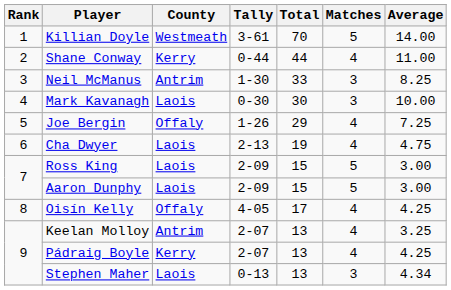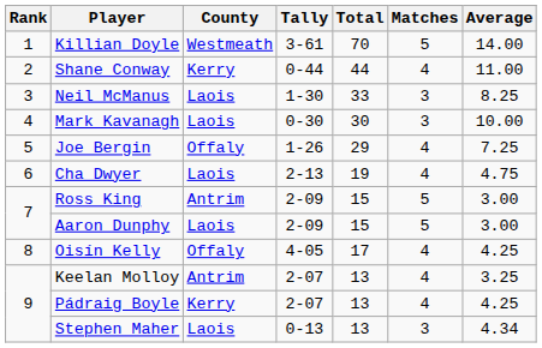 <table class="wikitable">
 <tr>
 <th>Rank</th>
 <th>Player</th>
 <th>County</th>
 <th>Tally</th>
 <th>Total</th>
 <th>Matches</th>
 <th>Average</th>
 </tr>
 <tr>
 <td rowspan=1 align=center>1</td>
 <td><a href='#'>Killian Doyle</a></td>
 <td><a href='#'>Westmeath</a></td>
 <td align=center>3-61</td>
 <td align=center>70</td>
 <td align=center>5</td>
 <td align=center>14.00</td>
 </tr>
 <tr>
 <td rowspan=1 align=center>2</td>
 <td><a href='#'>Shane Conway</a></td>
 <td><a href='#'>Kerry</a></td>
 <td align=center>0-44</td>
 <td align=center>44</td>
 <td align=center>4</td>
 <td align=center>11.00</td>
 </tr>
 <tr>
 <td rowspan=1 align=center>3</td>
 <td><a href='#'>Neil McManus</a></td>
-<td><a href='#'>Antrim</a></td>
+<td><a href='#'>Laois</a></td>
 <td align=center>1-30</td>
 <td align=center>33</td>
 <td align=center>3</td>
 <td align=center>8.25</td>
 </tr>
 <tr>
 <td rowspan=1 align=center>4</td>
 <td><a href='#'>Mark Kavanagh</a></td>
 <td><a href='#'>Laois</a></td>
 <td align=center>0-30</td>
 <td align=center>30</td>
 <td align=center>3</td>
 <td align=center>10.00</td>
 </tr>
 <tr>
 <td rowspan=1 align=center>5</td>
 <td><a href='#'>Joe Bergin</a></td>
 <td><a href='#'>Offaly</a></td>
 <td align=center>1-26</td>
 <td align=center>29</td>
 <td align=center>4</td>
 <td align=center>7.25</td>
 </tr>
 <tr>
 <td rowspan=1 align=center>6</td>
 <td><a href='#'>Cha Dwyer</a></td>
 <td><a href='#'>Laois</a></td>
 <td align=center>2-13</td>
 <td align=center>19</td>
 <td align=center>4</td>
 <td align=center>4.75</td>
 </tr>
 <tr>
 <td rowspan=2 align=center>7</td>
 <td><a href='#'>Ross King</a></td>
-<td><a href='#'>Laois</a></td>
+<td><a href='#'>Antrim</a></td>
 <td align=center>2-09</td>
 <td align=center>15</td>
 <td align=center>5</td>
 <td align=center>3.00</td>
 </tr>
 <tr>
 <td><a href='#'>Aaron Dunphy</a></td>
 <td><a href='#'>Laois</a></td>
 <td align=center>2-09</td>
 <td align=center>15</td>
 <td align=center>5</td>
 <td align=center>3.00</td>
 </tr>
 <tr>
 <td rowspan=1 align=center>8</td>
 <td><a href='#'>Oisín Kelly</a></td>
 <td><a href='#'>Offaly</a></td>
 <td align=center>4-05</td>
 <td align=center>17</td>
 <td align=center>4</td>
 <td align=center>4.25</td>
 </tr>
 <tr>
 <td rowspan=3 align=center>9</td>
 <td>Keelan Molloy</td>
 <td><a href='#'>Antrim</a></td>
 <td align=center>2-07</td>
 <td align=center>13</td>
 <td align=center>4</td>
 <td align=center>3.25</td>
 </tr>
 <tr>
 <td><a href='#'>Pádraig Boyle</a></td>
 <td><a href='#'>Kerry</a></td>
 <td align=center>2-07</td>
 <td align=center>13</td>
 <td align=center>4</td>
 <td align=center>4.25</td>
 </tr>
 <tr>
 <td><a href='#'>Stephen Maher</a></td>
 <td><a href='#'>Laois</a></td>
 <td align=center>0-13</td>
 <td align=center>13</td>
 <td align=center>3</td>
 <td align=center>4.34</td>
 </tr>
 </table>
